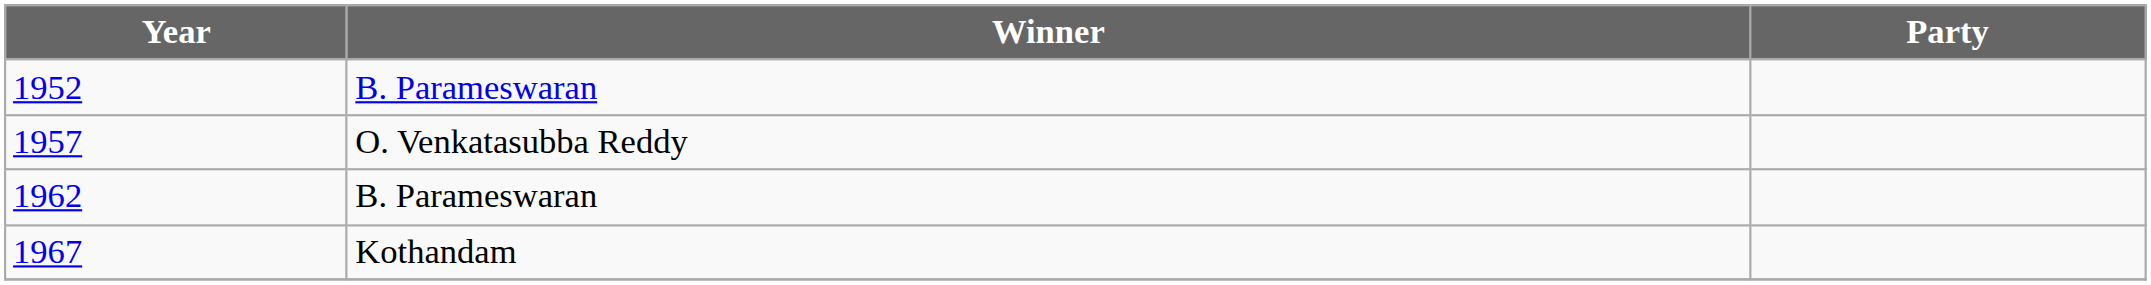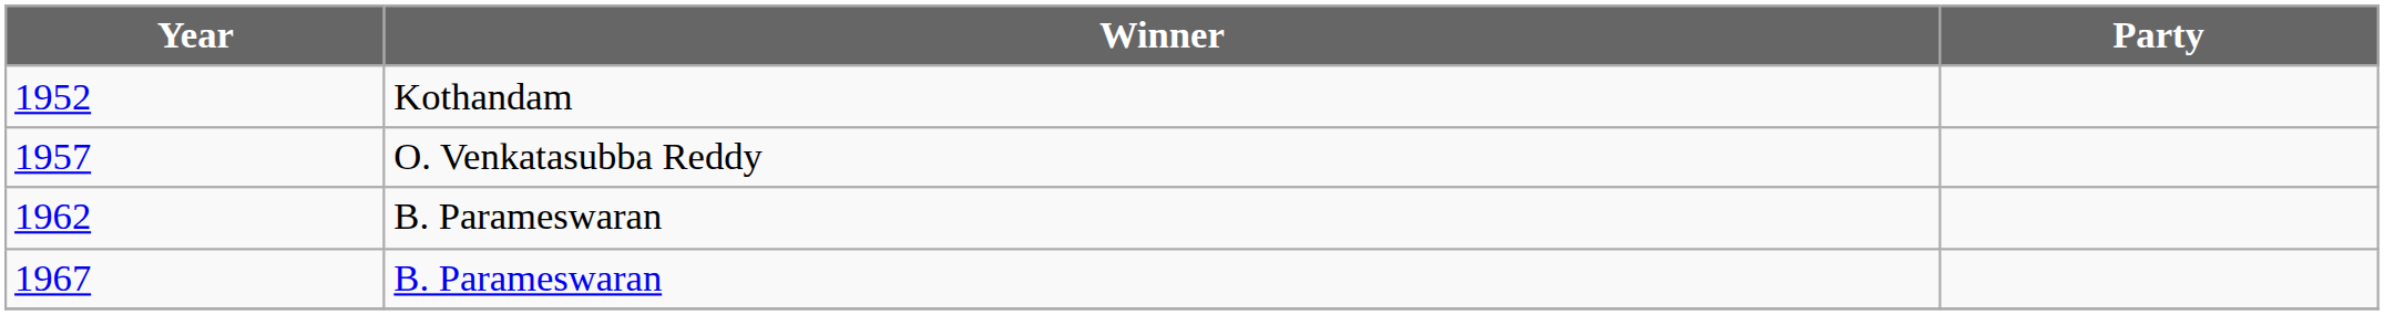 <table class="wikitable" width="50%">
 <tr>
 <th style="background-color:#666666; color:white">Year</th>
 <th style="background-color:#666666; color:white">Winner</th>
 <th style="background-color:#666666; color:white" colspan="2">Party</th>
 </tr>
 <tr>
 <td><a href='#'>1952</a></td>
-<td><a href='#'>B. Parameswaran</a></td>
+<td>Kothandam</td>
 <td></td>
 </tr>
 <tr>
 <td><a href='#'>1957</a></td>
 <td>O. Venkatasubba Reddy</td>
 <td></td>
 </tr>
 <tr>
 <td><a href='#'>1962</a></td>
 <td>B. Parameswaran</td>
 <td></td>
 </tr>
 <tr>
 <td><a href='#'>1967</a></td>
-<td>Kothandam</td>
+<td><a href='#'>B. Parameswaran</a></td>
 <td></td>
 </tr>
 <tr>
 </tr>
 </table>
